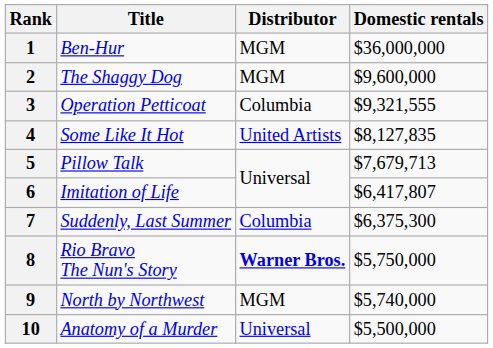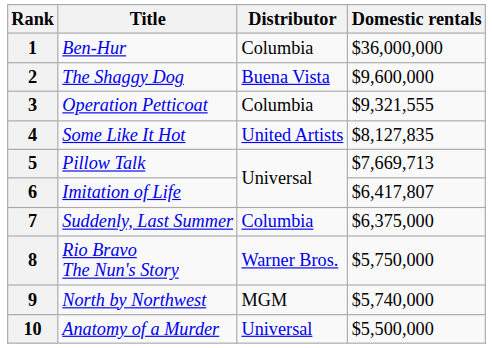 <table class="wikitable sortable" style="margin:auto; margin:auto;">
 <tr>
 <th>Rank</th>
 <th>Title</th>
 <th>Distributor</th>
 <th>Domestic rentals</th>
 </tr>
 <tr>
 <th style="text-align:center;"><strong>1</strong></th>
 <td><em><a href='#'>Ben-Hur</a></em></td>
-<td>MGM</td>
+<td>Columbia</td>
 <td>$36,000,000</td>
 </tr>
 <tr>
 <th style="text-align:center;"><strong>2</strong></th>
 <td><em><a href='#'>The Shaggy Dog</a></em></td>
-<td>MGM</td>
+<td><a href='#'>Buena Vista</a></td>
 <td>$9,600,000</td>
 </tr>
 <tr>
 <th style="text-align:center;"><strong>3</strong></th>
 <td><em><a href='#'>Operation Petticoat</a></em></td>
 <td>Columbia</td>
 <td>$9,321,555</td>
 </tr>
 <tr>
 <th style="text-align:center;"><strong>4</strong></th>
 <td><em><a href='#'>Some Like It Hot</a></em></td>
 <td><a href='#'>United Artists</a></td>
 <td>$8,127,835</td>
 </tr>
 <tr>
 <th style="text-align:center;"><strong>5</strong></th>
 <td><em><a href='#'>Pillow Talk</a></em></td>
 <td rowspan="2">Universal</td>
-<td>$7,679,713</td>
+<td>$7,669,713</td>
 </tr>
 <tr>
 <th style="text-align:center;"><strong>6</strong></th>
 <td><em><a href='#'>Imitation of Life</a></em></td>
 <td>$6,417,807</td>
 </tr>
 <tr>
 <th style="text-align:center;"><strong>7</strong></th>
 <td><em><a href='#'>Suddenly, Last Summer</a></em></td>
 <td><a href='#'>Columbia</a></td>
-<td>$6,375,300</td>
+<td>$6,375,000</td>
 </tr>
 <tr>
 <th style="text-align:center;"><strong>8</strong></th>
 <td><em><a href='#'>Rio Bravo</a></em><br><em><a href='#'>The Nun's Story</a></em></td>
-<td><strong><a href='#'>Warner Bros.</a></strong></td>
+<td><a href='#'>Warner Bros.</a></td>
 <td>$5,750,000</td>
 </tr>
 <tr>
 <th style="text-align:center;"><strong>9</strong></th>
 <td><em><a href='#'>North by Northwest</a></em></td>
 <td>MGM</td>
 <td>$5,740,000</td>
 </tr>
 <tr>
 <th style="text-align:center;"><strong>10</strong></th>
 <td><em><a href='#'>Anatomy of a Murder</a></em></td>
 <td><a href='#'>Universal</a></td>
 <td>$5,500,000</td>
 </tr>
 </table>
